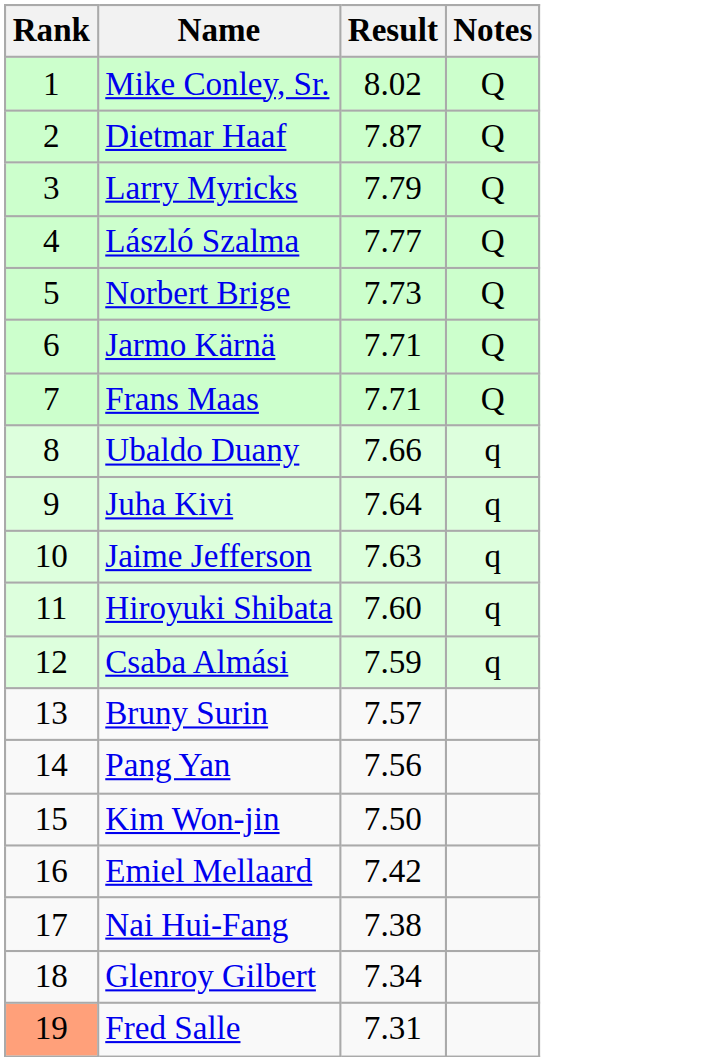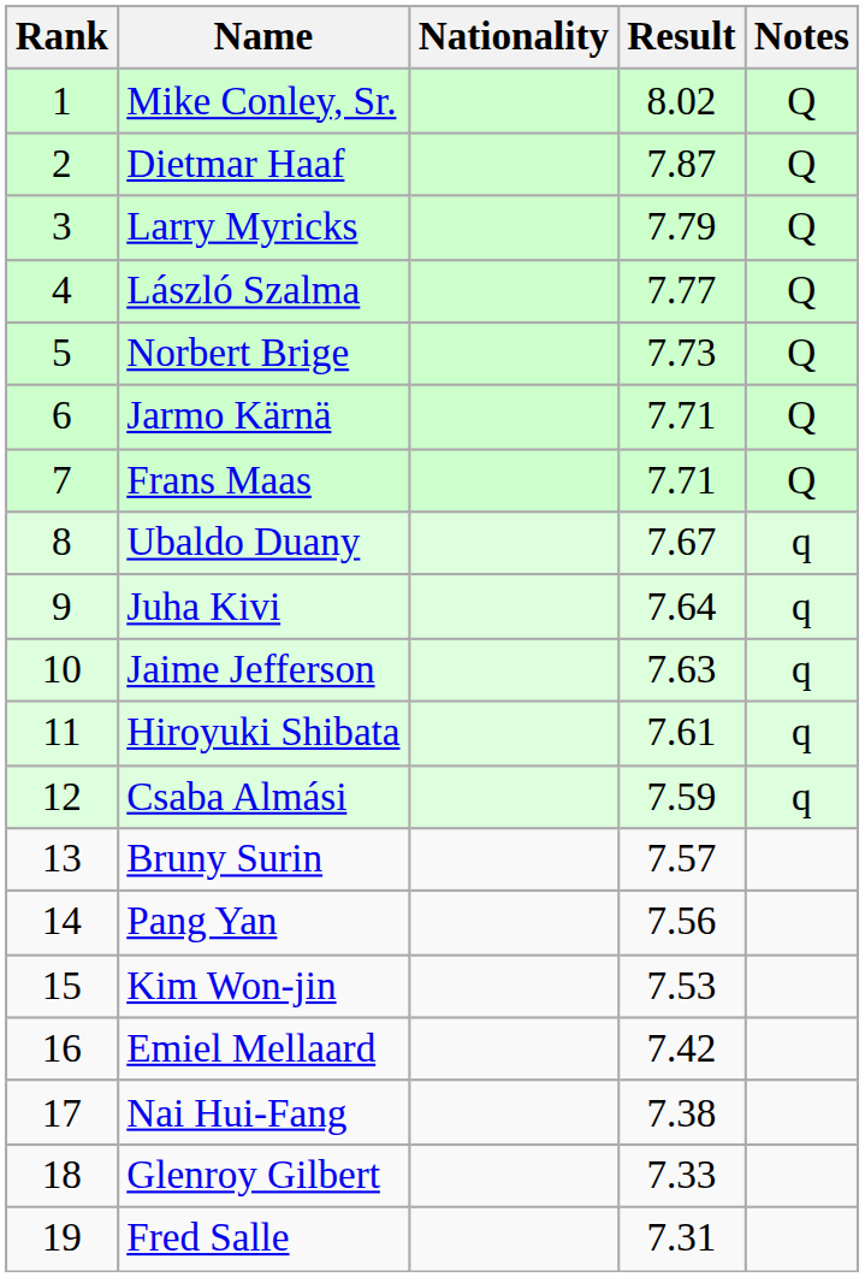 <table class="wikitable sortable" style="text-align:center">
 <tr>
 <th>Rank</th>
 <th>Name</th>
+<th>Nationality</th>
 <th>Result</th>
 <th>Notes</th>
 </tr>
 <tr bgcolor=ccffcc>
 <td>1</td>
 <td align="left"><a href='#'>Mike Conley, Sr.</a></td>
+<td align=left></td>
 <td>8.02</td>
 <td>Q</td>
 </tr>
 <tr bgcolor=ccffcc>
 <td>2</td>
 <td align="left"><a href='#'>Dietmar Haaf</a></td>
+<td align=left></td>
 <td>7.87</td>
 <td>Q</td>
 </tr>
 <tr bgcolor=ccffcc>
 <td>3</td>
 <td align="left"><a href='#'>Larry Myricks</a></td>
+<td align=left></td>
 <td>7.79</td>
 <td>Q</td>
 </tr>
 <tr bgcolor=ccffcc>
 <td>4</td>
 <td align="left"><a href='#'>László Szalma</a></td>
+<td align=left></td>
 <td>7.77</td>
 <td>Q</td>
 </tr>
 <tr bgcolor=ccffcc>
 <td>5</td>
 <td align="left"><a href='#'>Norbert Brige</a></td>
+<td align=left></td>
 <td>7.73</td>
 <td>Q</td>
 </tr>
 <tr bgcolor=ccffcc>
 <td>6</td>
 <td align="left"><a href='#'>Jarmo Kärnä</a></td>
+<td align=left></td>
 <td>7.71</td>
 <td>Q</td>
 </tr>
 <tr bgcolor=ccffcc>
 <td>7</td>
 <td align="left"><a href='#'>Frans Maas</a></td>
+<td align=left></td>
 <td>7.71</td>
 <td>Q</td>
 </tr>
 <tr bgcolor=ddffdd>
 <td>8</td>
 <td align="left"><a href='#'>Ubaldo Duany</a></td>
-<td>7.66</td>
+<td align=left></td>
+<td>7.67</td>
 <td>q</td>
 </tr>
 <tr bgcolor=ddffdd>
 <td>9</td>
 <td align="left"><a href='#'>Juha Kivi</a></td>
+<td align=left></td>
 <td>7.64</td>
 <td>q</td>
 </tr>
 <tr bgcolor=ddffdd>
 <td>10</td>
 <td align="left"><a href='#'>Jaime Jefferson</a></td>
+<td align=left></td>
 <td>7.63</td>
 <td>q</td>
 </tr>
 <tr bgcolor=ddffdd>
 <td>11</td>
 <td align="left"><a href='#'>Hiroyuki Shibata</a></td>
-<td>7.60</td>
+<td align=left></td>
+<td>7.61</td>
 <td>q</td>
 </tr>
 <tr bgcolor=ddffdd>
 <td>12</td>
 <td align="left"><a href='#'>Csaba Almási</a></td>
+<td align=left></td>
 <td>7.59</td>
 <td>q</td>
 </tr>
 <tr>
 <td>13</td>
 <td align="left"><a href='#'>Bruny Surin</a></td>
+<td align=left></td>
 <td>7.57</td>
 <td></td>
 </tr>
 <tr>
 <td>14</td>
 <td align="left"><a href='#'>Pang Yan</a></td>
+<td align=left></td>
 <td>7.56</td>
 <td></td>
 </tr>
 <tr>
 <td>15</td>
 <td align="left"><a href='#'>Kim Won-jin</a></td>
-<td>7.50</td>
+<td align=left></td>
+<td>7.53</td>
 <td></td>
 </tr>
 <tr>
 <td>16</td>
 <td align="left"><a href='#'>Emiel Mellaard</a></td>
+<td align=left></td>
 <td>7.42</td>
 <td></td>
 </tr>
 <tr>
 <td>17</td>
 <td align="left"><a href='#'>Nai Hui-Fang</a></td>
+<td align=left></td>
 <td>7.38</td>
 <td></td>
 </tr>
 <tr>
 <td>18</td>
 <td align="left"><a href='#'>Glenroy Gilbert</a></td>
-<td>7.34</td>
+<td align=left></td>
+<td>7.33</td>
 <td></td>
 </tr>
 <tr>
-<td style="background: lightsalmon;">19</td>
+<td>19</td>
 <td align="left"><a href='#'>Fred Salle</a></td>
+<td align=left></td>
 <td>7.31</td>
 <td></td>
 </tr>
 </table>
